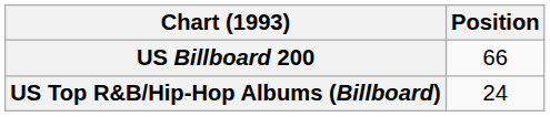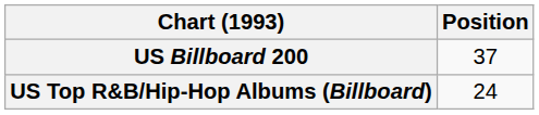 <table class="wikitable sortable plainrowheaders" style="text-align:center">
 <tr>
 <th scope="col">Chart (1993)</th>
 <th scope="col">Position</th>
 </tr>
 <tr>
 <th scope="row">US <em>Billboard</em> 200</th>
-<td>66</td>
+<td>37</td>
 </tr>
 <tr>
 <th scope="row">US Top R&B/Hip-Hop Albums (<em>Billboard</em>)</th>
 <td>24</td>
 </tr>
 </table>
